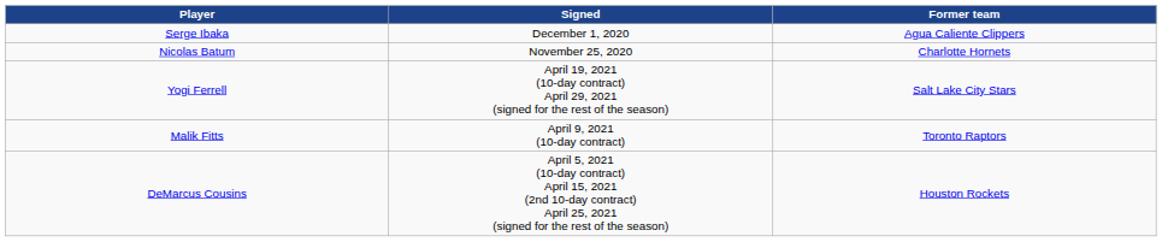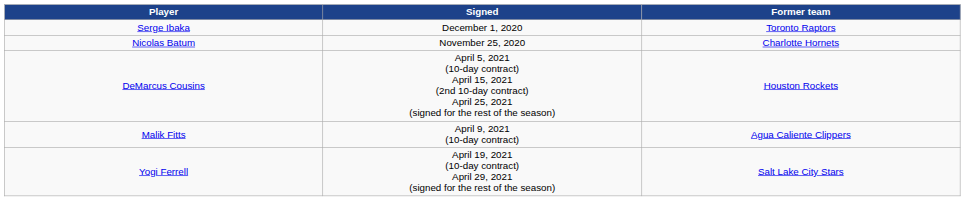 <table class="wikitable sortable sortable" style="text-align: center">
 <tr>
 <th style="background:#1d428a; color:white" width="10%">Player</th>
 <th style="background:#1d428a; color:white" width="10%">Signed</th>
 <th style="background:#1d428a; color:white" width="10%">Former team</th>
 </tr>
 <tr style="text-align: center">
 <td><a href='#'>Serge Ibaka</a></td>
 <td>December 1, 2020</td>
-<td><a href='#'>Agua Caliente Clippers</a></td>
+<td><a href='#'>Toronto Raptors</a></td>
 </tr>
 <tr style="text-align: center">
 <td><a href='#'>Nicolas Batum</a></td>
 <td>November 25, 2020</td>
 <td><a href='#'>Charlotte Hornets</a></td>
 </tr>
 <tr style="text-align: center">
+<td><a href='#'>DeMarcus Cousins</a></td>
+<td>April 5, 2021<br>(10-day contract)<br>April 15, 2021<br>(2nd 10-day contract)<br>April 25, 2021<br>(signed for the rest of the season)</td>
+<td><a href='#'>Houston Rockets</a></td>
+</tr>
+<tr style="text-align: center">
+<td><a href='#'>Malik Fitts</a></td>
+<td>April 9, 2021<br>(10-day contract)</td>
+<td><a href='#'>Agua Caliente Clippers</a></td>
+</tr>
+<tr style="text-align: center">
 <td><a href='#'>Yogi Ferrell</a></td>
 <td>April 19, 2021<br>(10-day contract)<br>April 29, 2021<br>(signed for the rest of the season)</td>
 <td><a href='#'>Salt Lake City Stars</a></td>
 </tr>
-<tr style="text-align: center">
-<td><a href='#'>Malik Fitts</a></td>
-<td>April 9, 2021<br>(10-day contract)</td>
-<td><a href='#'>Toronto Raptors</a></td>
-</tr>
-<tr style="text-align: center">
-<td><a href='#'>DeMarcus Cousins</a></td>
-<td>April 5, 2021<br>(10-day contract)<br>April 15, 2021<br>(2nd 10-day contract)<br>April 25, 2021<br>(signed for the rest of the season)</td>
-<td><a href='#'>Houston Rockets</a></td>
-</tr>
 </table>
